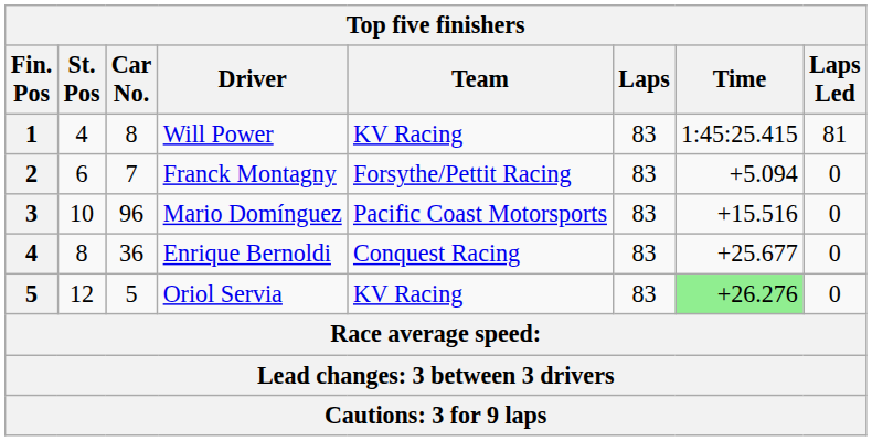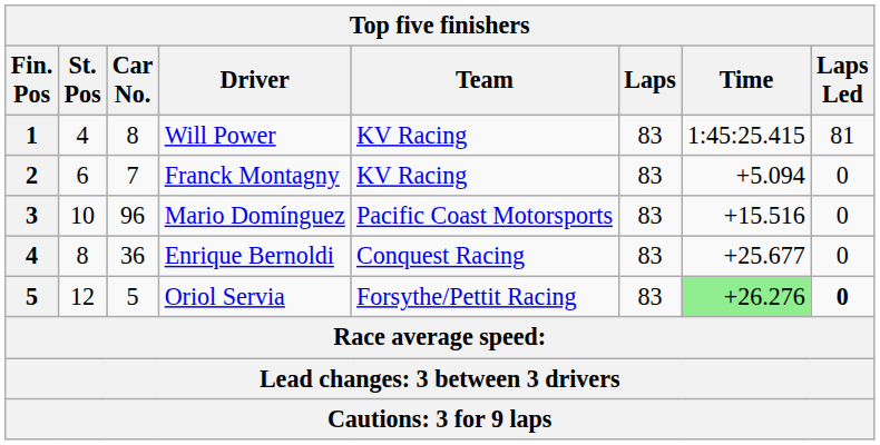 <table class="wikitable" style="font-size:95%;text-align:center">
 <tr>
 <th colspan=9>Top five finishers</th>
 </tr>
 <tr>
 <th>Fin.<br>Pos</th>
 <th>St.<br>Pos</th>
 <th>Car<br>No.</th>
 <th>Driver</th>
 <th>Team</th>
 <th>Laps</th>
 <th>Time</th>
 <th>Laps<br>Led</th>
 </tr>
 <tr>
 <th>1</th>
 <td align=center>4</td>
 <td>8</td>
 <td style="text-align:left"> <a href='#'>Will Power</a></td>
 <td style="text-align:left"><a href='#'>KV Racing</a></td>
 <td>83</td>
 <td align=right>1:45:25.415</td>
 <td>81</td>
 </tr>
 <tr>
 <th>2</th>
 <td>6</td>
 <td>7</td>
 <td style="text-align:left"> <a href='#'>Franck Montagny</a></td>
-<td style="text-align:left"><a href='#'>Forsythe/Pettit Racing</a></td>
+<td style="text-align:left"><a href='#'>KV Racing</a></td>
 <td>83</td>
 <td align=right>+5.094</td>
 <td>0</td>
 </tr>
 <tr>
 <th>3</th>
 <td>10</td>
 <td>96</td>
 <td style="text-align:left"> <a href='#'>Mario Domínguez</a></td>
 <td style="text-align:left"><a href='#'>Pacific Coast Motorsports</a></td>
 <td>83</td>
 <td align=right>+15.516</td>
 <td>0</td>
 </tr>
 <tr>
 <th>4</th>
 <td>8</td>
 <td>36</td>
 <td style="text-align:left"> <a href='#'>Enrique Bernoldi</a></td>
 <td style="text-align:left"><a href='#'>Conquest Racing</a></td>
 <td>83</td>
 <td align=right>+25.677</td>
 <td>0</td>
 </tr>
 <tr>
 <th>5</th>
 <td>12</td>
 <td>5</td>
 <td style="text-align:left"> <a href='#'>Oriol Servia</a></td>
-<td style="text-align:left"><a href='#'>KV Racing</a></td>
+<td style="text-align:left"><a href='#'>Forsythe/Pettit Racing</a></td>
 <td>83</td>
 <td align=right style="background: lightgreen;">+26.276</td>
-<td>0</td>
+<td><strong>0</strong></td>
 </tr>
 <tr>
 <th colspan=9>Race average speed: </th>
 </tr>
 <tr>
 <th colspan=9>Lead changes: 3 between 3 drivers</th>
 </tr>
 <tr>
 <th colspan=9>Cautions: 3 for 9 laps</th>
 </tr>
 </table>
